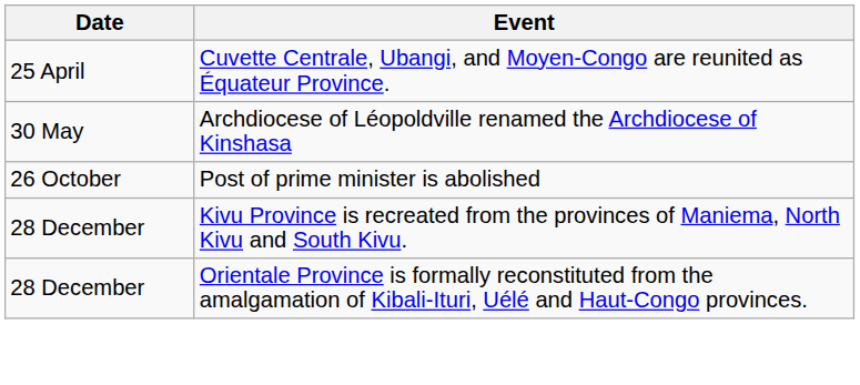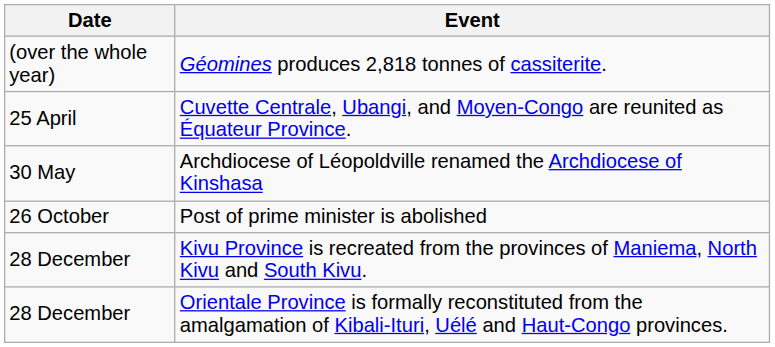 <table class=wikitable>
 <tr>
 <th style="width:8em">Date</th>
 <th>Event</th>
+</tr>
+<tr>
+<td>(over the whole year)</td>
+<td><em><a href='#'>Géomines</a></em> produces  2,818 tonnes of <a href='#'>cassiterite</a>.</td>
 </tr>
 <tr>
 <td>25 April</td>
 <td><a href='#'>Cuvette Centrale</a>, <a href='#'>Ubangi</a>, and <a href='#'>Moyen-Congo</a> are reunited as <a href='#'>Équateur Province</a>.</td>
 </tr>
 <tr>
 <td>30 May</td>
 <td>Archdiocese of Léopoldville renamed the <a href='#'>Archdiocese of Kinshasa</a></td>
 </tr>
 <tr>
 <td>26 October</td>
 <td>Post of prime minister is abolished</td>
 </tr>
 <tr>
 <td>28 December</td>
 <td><a href='#'>Kivu Province</a> is recreated from the provinces of <a href='#'>Maniema</a>, <a href='#'>North Kivu</a> and <a href='#'>South Kivu</a>.</td>
 </tr>
 <tr>
 <td>28 December</td>
 <td><a href='#'>Orientale Province</a> is formally reconstituted from the amalgamation of <a href='#'>Kibali-Ituri</a>, <a href='#'>Uélé</a> and <a href='#'>Haut-Congo</a> provinces.</td>
 </tr>
 </table>
